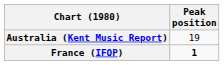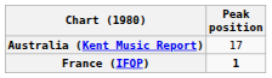 <table class="wikitable plainrowheaders">
 <tr>
 <th>Chart (1980)</th>
 <th>Peak<br>position</th>
 </tr>
 <tr>
 <th scope="row">Australia (<a href='#'>Kent Music Report</a>)</th>
-<td style="text-align:center;">19</td>
+<td style="text-align:center;">17</td>
 </tr>
 <tr>
 <th scope="row">France (<a href='#'>IFOP</a>)</th>
 <td style="text-align:center;"><strong>1</strong></td>
 </tr>
 </table>
